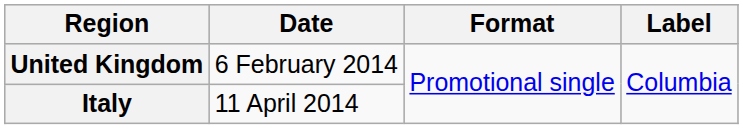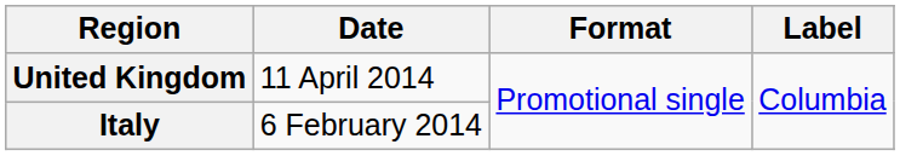 <table class="wikitable plainrowheaders">
 <tr>
 <th scope="col">Region</th>
 <th scope="col">Date</th>
 <th scope="col">Format</th>
 <th scope="col">Label</th>
 </tr>
 <tr>
 <th scope="row">United Kingdom</th>
-<td>6 February 2014</td>
+<td>11 April 2014</td>
 <td rowspan="2"><a href='#'>Promotional single</a></td>
 <td rowspan="2"><a href='#'>Columbia</a></td>
 </tr>
 <tr>
 <th scope="row">Italy</th>
-<td>11 April 2014</td>
+<td>6 February 2014</td>
 </tr>
 </table>
